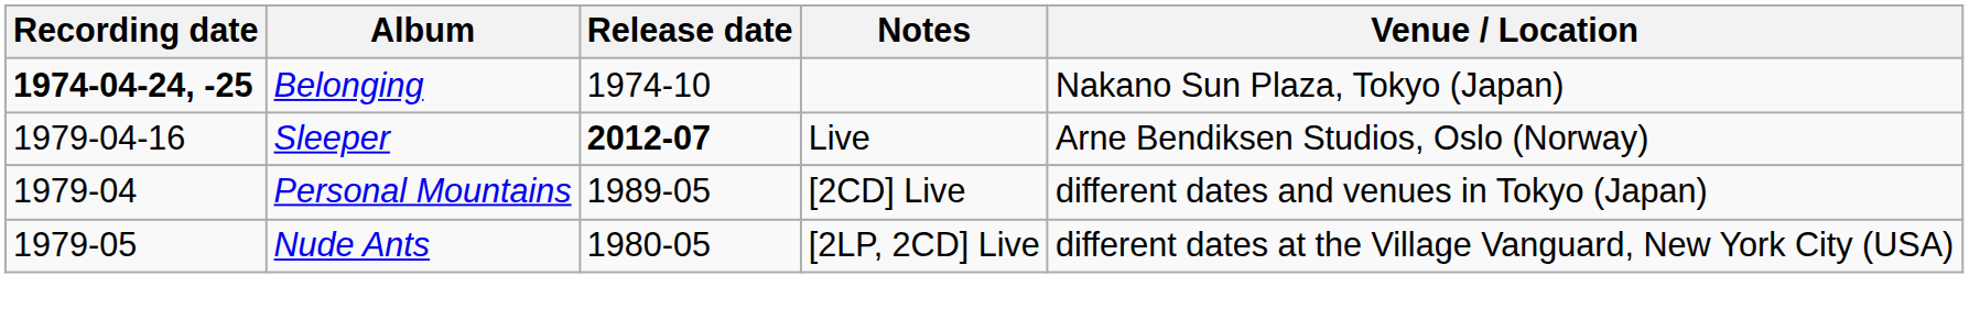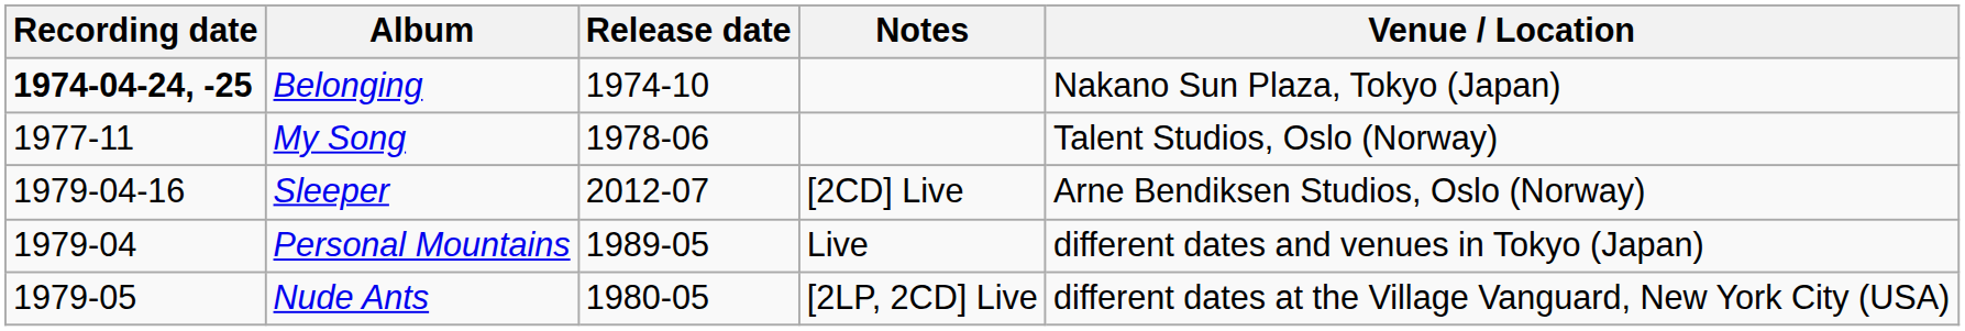 <table class="wikitable sortable">
 <tr>
 <th>Recording date</th>
 <th>Album</th>
 <th>Release date</th>
 <th>Notes</th>
 <th>Venue / Location</th>
 </tr>
 <tr>
 <td><strong>1974-04-24, -25</strong></td>
 <td><em><a href='#'>Belonging</a></em></td>
 <td>1974-10</td>
 <td></td>
 <td>Nakano Sun Plaza, Tokyo (Japan)</td>
 </tr>
 <tr>
+<td>1977-11</td>
+<td><em><a href='#'>My Song</a></em></td>
+<td>1978-06</td>
+<td></td>
+<td>Talent Studios, Oslo (Norway)</td>
+</tr>
+<tr>
 <td>1979-04-16</td>
 <td><em><a href='#'>Sleeper</a></em></td>
-<td><strong>2012-07</strong></td>
-<td>Live</td>
+<td>2012-07</td>
+<td>[2CD] Live</td>
 <td>Arne Bendiksen Studios, Oslo (Norway)</td>
 </tr>
 <tr>
 <td>1979-04</td>
 <td><em><a href='#'>Personal Mountains</a></em></td>
 <td>1989-05</td>
-<td>[2CD] Live</td>
+<td>Live</td>
 <td>different dates and venues in Tokyo (Japan)</td>
 </tr>
 <tr>
 <td>1979-05</td>
 <td><em><a href='#'>Nude Ants</a></em></td>
 <td>1980-05</td>
 <td>[2LP, 2CD] Live</td>
 <td>different dates at the Village Vanguard, New York City (USA)</td>
 </tr>
 </table>
